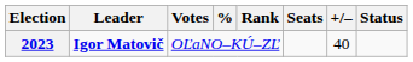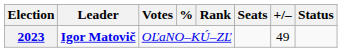 <table class=wikitable style=text-align:center>
 <tr>
 <th>Election</th>
 <th>Leader</th>
 <th>Votes</th>
 <th>%</th>
 <th>Rank</th>
 <th>Seats</th>
 <th>+/–</th>
 <th>Status</th>
 </tr>
 <tr>
 <th><a href='#'>2023</a></th>
 <td><strong><a href='#'>Igor Matovič</a></strong></td>
 <td colspan="3"><a href='#'><em>OĽaNO–KÚ–ZĽ</em></a></td>
 <td></td>
-<td> 40</td>
+<td> 49</td>
 <td></td>
 </tr>
 </table>
